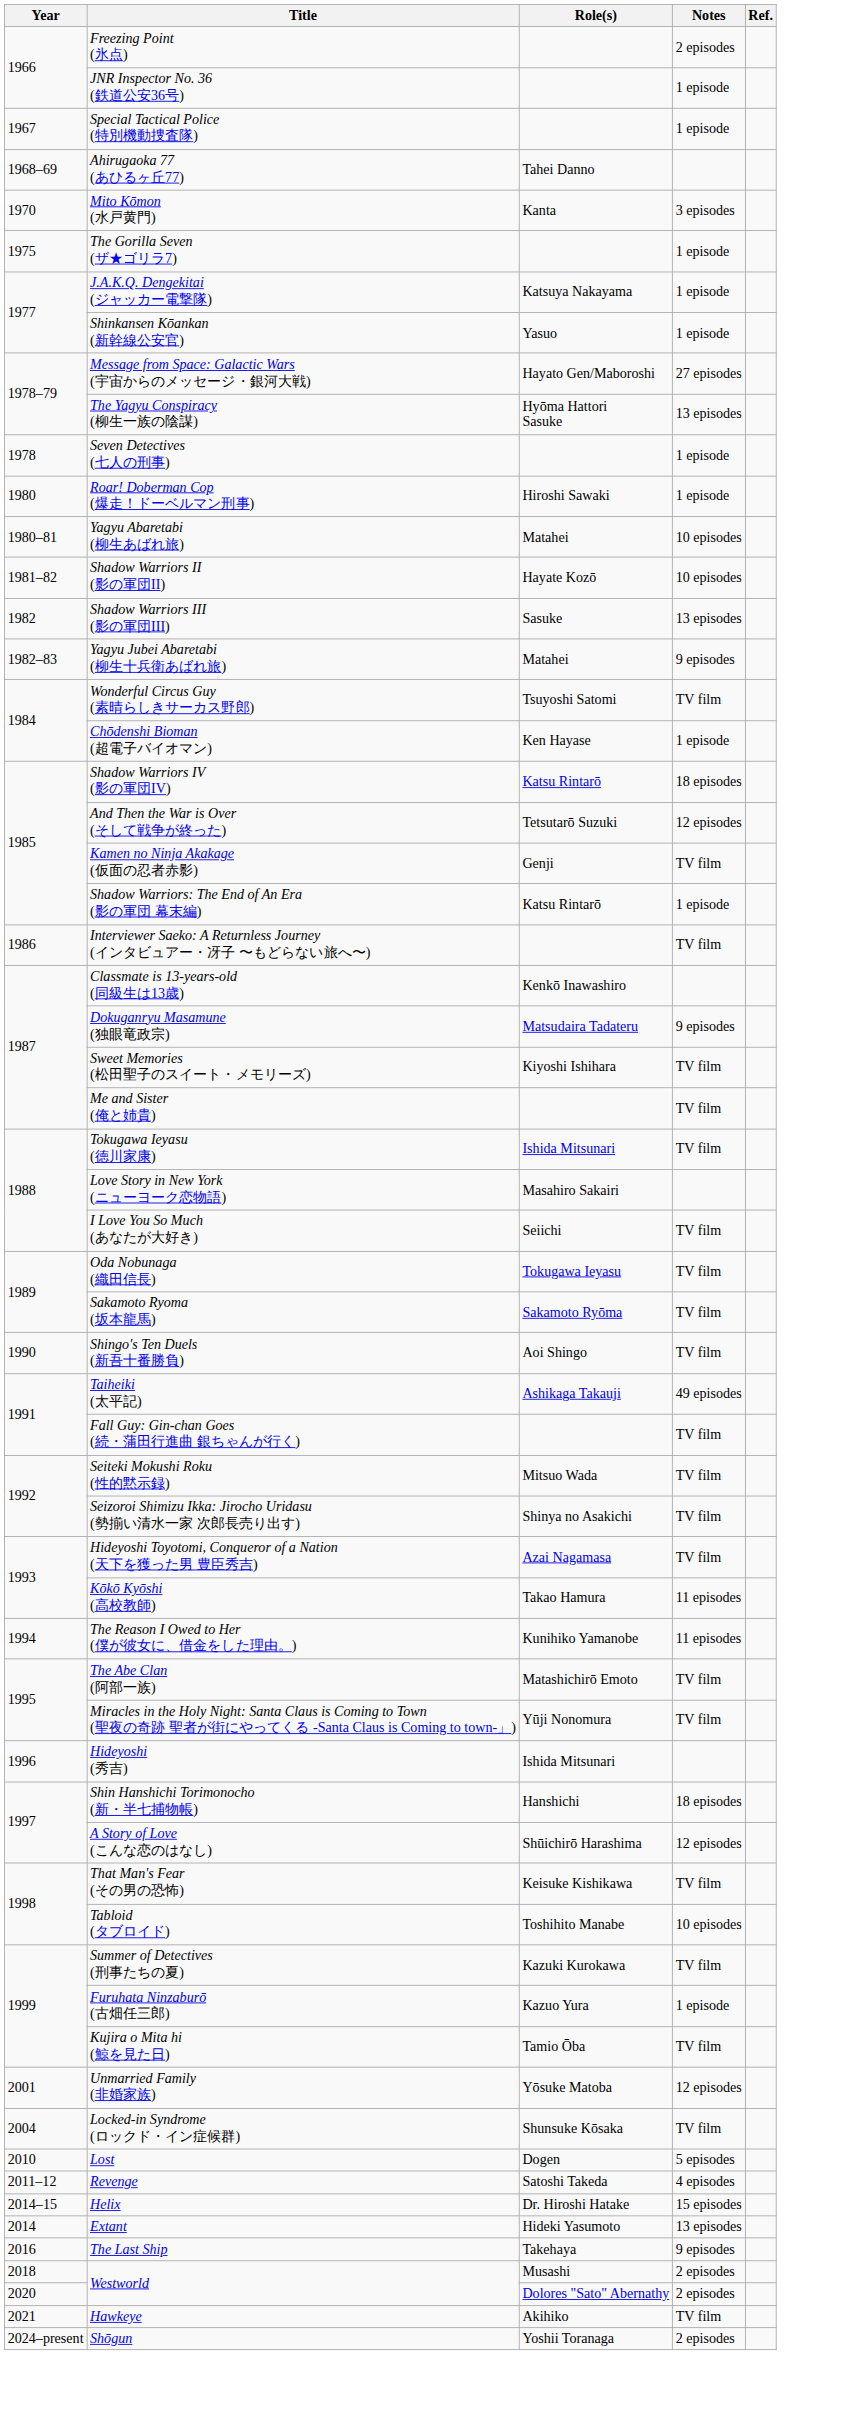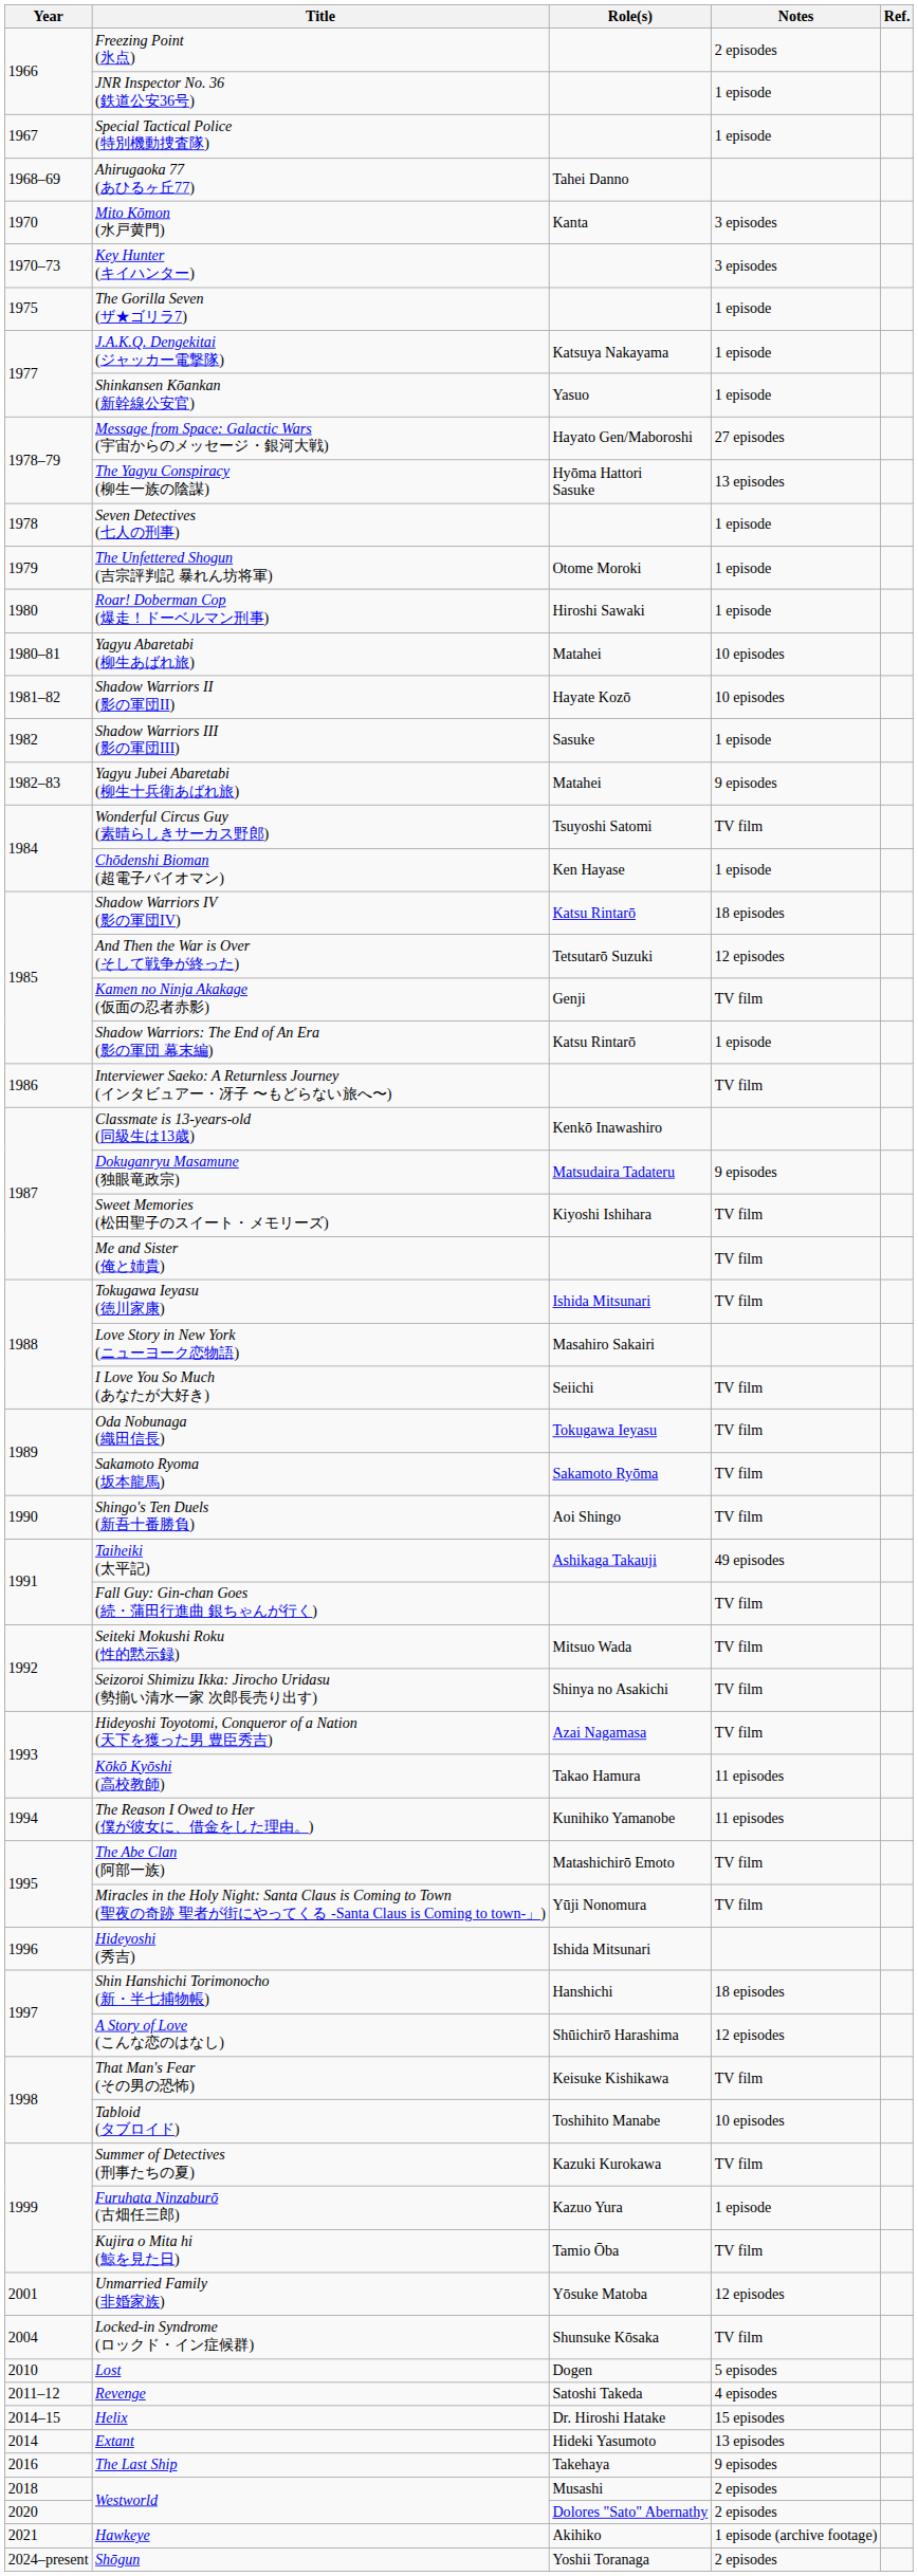 <table class="wikitable sortable">
 <tr>
 <th>Year</th>
 <th>Title</th>
 <th>Role(s)</th>
 <th>Notes</th>
 <th class="unsortable">Ref.</th>
 </tr>
 <tr>
 <td rowspan=2>1966</td>
 <td><em>Freezing Point</em><br>(<a href='#'>氷点</a>)</td>
 <td></td>
 <td>2 episodes</td>
 <td></td>
 </tr>
 <tr>
 <td><em>JNR Inspector No. 36</em><br>(<a href='#'>鉄道公安36号</a>)</td>
 <td></td>
 <td>1 episode</td>
 <td></td>
 </tr>
 <tr>
 <td>1967</td>
 <td><em>Special Tactical Police</em><br>(<a href='#'>特別機動捜査隊</a>)</td>
 <td></td>
 <td>1 episode</td>
 <td></td>
 </tr>
 <tr>
 <td>1968–69</td>
 <td><em>Ahirugaoka 77</em><br>(<a href='#'>あひるヶ丘77</a>)</td>
 <td>Tahei Danno</td>
 <td></td>
 <td></td>
 </tr>
 <tr>
 <td>1970</td>
 <td><em><a href='#'>Mito Kōmon</a></em><br>(水戸黄門)</td>
 <td>Kanta</td>
+<td>3 episodes</td>
+<td></td>
+</tr>
+<tr>
+<td>1970–73</td>
+<td><em><a href='#'>Key Hunter</a></em><br>(<a href='#'>キイハンター</a>)</td>
+<td></td>
 <td>3 episodes</td>
 <td></td>
 </tr>
 <tr>
 <td>1975</td>
 <td><em>The Gorilla Seven</em><br>(<a href='#'>ザ★ゴリラ7</a>)</td>
 <td></td>
 <td>1 episode</td>
 <td></td>
 </tr>
 <tr>
 <td rowspan=2>1977</td>
 <td><em><a href='#'>J.A.K.Q. Dengekitai</a></em><br> (<a href='#'>ジャッカー電撃隊</a>)</td>
 <td>Katsuya Nakayama</td>
 <td>1 episode</td>
 <td></td>
 </tr>
 <tr>
 <td><em>Shinkansen Kōankan</em><br>(<a href='#'>新幹線公安官</a>)</td>
 <td>Yasuo</td>
 <td>1 episode</td>
 <td></td>
 </tr>
 <tr>
 <td rowspan=2>1978–79</td>
 <td><em><a href='#'>Message from Space: Galactic Wars</a></em><br>(宇宙からのメッセージ・銀河大戦)</td>
 <td>Hayato Gen/Maboroshi</td>
 <td>27 episodes</td>
 <td></td>
 </tr>
 <tr>
 <td><em><a href='#'>The Yagyu Conspiracy</a></em><br>(柳生一族の陰謀)</td>
 <td>Hyōma Hattori<br>Sasuke</td>
 <td>13 episodes</td>
 <td></td>
 </tr>
 <tr>
 <td>1978</td>
 <td><em>Seven Detectives</em><br>(<a href='#'>七人の刑事</a>)</td>
 <td></td>
 <td>1 episode</td>
 <td></td>
 </tr>
 <tr>
+<td>1979</td>
+<td><em><a href='#'>The Unfettered Shogun</a></em><br>(吉宗評判記 暴れん坊将軍)</td>
+<td>Otome Moroki</td>
+<td>1 episode</td>
+<td></td>
+</tr>
+<tr>
 <td>1980</td>
 <td><em><a href='#'>Roar! Doberman Cop</a></em><br>(<a href='#'>爆走！ドーベルマン刑事</a>)</td>
 <td>Hiroshi Sawaki</td>
 <td>1 episode</td>
 <td></td>
 </tr>
 <tr>
 <td>1980–81</td>
 <td><em>Yagyu Abaretabi</em><br>(<a href='#'>柳生あばれ旅</a>)</td>
 <td>Matahei</td>
 <td>10 episodes</td>
 <td></td>
 </tr>
 <tr>
 <td>1981–82</td>
 <td><em>Shadow Warriors II</em><br>(<a href='#'>影の軍団II</a>)</td>
 <td>Hayate Kozō</td>
 <td>10 episodes</td>
 <td></td>
 </tr>
 <tr>
 <td>1982</td>
 <td><em>Shadow Warriors III</em><br>(<a href='#'>影の軍団III</a>)</td>
 <td>Sasuke</td>
-<td>13 episodes</td>
+<td>1 episode</td>
 <td></td>
 </tr>
 <tr>
 <td>1982–83</td>
 <td><em>Yagyu Jubei Abaretabi</em><br>(<a href='#'>柳生十兵衛あばれ旅</a>)</td>
 <td>Matahei</td>
 <td>9 episodes</td>
 <td></td>
 </tr>
 <tr>
 <td rowspan=2>1984</td>
 <td><em>Wonderful Circus Guy</em><br>(<a href='#'>素晴らしきサーカス野郎</a>)</td>
 <td>Tsuyoshi Satomi</td>
 <td>TV film</td>
 <td></td>
 </tr>
 <tr>
 <td><em><a href='#'>Chōdenshi Bioman</a></em><br>(超電子バイオマン)</td>
 <td>Ken Hayase</td>
 <td>1 episode</td>
 <td></td>
 </tr>
 <tr>
 <td rowspan=4>1985</td>
 <td><em>Shadow Warriors IV</em><br>(<a href='#'>影の軍団IV</a>)</td>
 <td><a href='#'>Katsu Rintarō</a></td>
 <td>18 episodes</td>
 <td></td>
 </tr>
 <tr>
 <td><em>And Then the War is Over</em><br>(<a href='#'>そして戦争が終った</a>)</td>
 <td>Tetsutarō Suzuki</td>
 <td>12 episodes</td>
 <td></td>
 </tr>
 <tr>
 <td><em><a href='#'>Kamen no Ninja Akakage</a></em><br>(仮面の忍者赤影)</td>
 <td>Genji</td>
 <td>TV film</td>
 <td></td>
 </tr>
 <tr>
 <td><em>Shadow Warriors: The End of An Era</em><br>(<a href='#'>影の軍団 幕末編</a>)</td>
 <td>Katsu Rintarō</td>
 <td>1 episode</td>
 <td></td>
 </tr>
 <tr>
 <td>1986</td>
 <td><em>Interviewer Saeko: A Returnless Journey</em><br>(インタビュアー・冴子 〜もどらない旅へ〜)</td>
 <td></td>
 <td>TV film</td>
 <td></td>
 </tr>
 <tr>
 <td rowspan=4>1987</td>
 <td><em>Classmate is 13-years-old</em><br>(<a href='#'>同級生は13歳</a>)</td>
 <td>Kenkō Inawashiro</td>
 <td></td>
 <td></td>
 </tr>
 <tr>
 <td><em><a href='#'>Dokuganryu Masamune</a></em><br>(独眼竜政宗)</td>
 <td><a href='#'>Matsudaira Tadateru</a></td>
 <td>9 episodes</td>
 <td></td>
 </tr>
 <tr>
 <td><em>Sweet Memories</em><br>(松田聖子のスイート・メモリーズ)</td>
 <td>Kiyoshi Ishihara</td>
 <td>TV film</td>
 <td></td>
 </tr>
 <tr>
 <td><em>Me and Sister</em><br>(<a href='#'>俺と姉貴</a>)</td>
 <td></td>
 <td>TV film</td>
 <td></td>
 </tr>
 <tr>
 <td rowspan=3>1988</td>
 <td><em>Tokugawa Ieyasu</em><br>(<a href='#'>徳川家康</a>)</td>
 <td><a href='#'>Ishida Mitsunari</a></td>
 <td>TV film</td>
 <td></td>
 </tr>
 <tr>
 <td><em>Love Story in New York</em><br>(<a href='#'>ニューヨーク恋物語</a>)</td>
 <td>Masahiro Sakairi</td>
 <td></td>
 <td></td>
 </tr>
 <tr>
 <td><em>I Love You So Much</em><br>(あなたが大好き)</td>
 <td>Seiichi</td>
 <td>TV film</td>
 <td></td>
 </tr>
 <tr>
 <td rowspan=2>1989</td>
 <td><em>Oda Nobunaga</em><br>(<a href='#'>織田信長</a>)</td>
 <td><a href='#'>Tokugawa Ieyasu</a></td>
 <td>TV film</td>
 <td></td>
 </tr>
 <tr>
 <td><em>Sakamoto Ryoma</em><br>(<a href='#'>坂本龍馬</a>)</td>
 <td><a href='#'>Sakamoto Ryōma</a></td>
 <td>TV film</td>
 <td></td>
 </tr>
 <tr>
 <td>1990</td>
 <td><em>Shingo's Ten Duels</em><br>(<a href='#'>新吾十番勝負</a>)</td>
 <td>Aoi Shingo</td>
 <td>TV film</td>
 <td></td>
 </tr>
 <tr>
 <td rowspan=2>1991</td>
 <td><em><a href='#'>Taiheiki</a></em><br>(太平記)</td>
 <td><a href='#'>Ashikaga Takauji</a></td>
 <td>49 episodes</td>
 <td></td>
 </tr>
 <tr>
 <td><em>Fall Guy: Gin-chan Goes</em><br>(<a href='#'>続・蒲田行進曲 銀ちゃんが行く</a>)</td>
 <td></td>
 <td>TV film</td>
 <td></td>
 </tr>
 <tr>
 <td rowspan=2>1992</td>
 <td><em>Seiteki Mokushi Roku</em><br>(<a href='#'>性的黙示録</a>)</td>
 <td>Mitsuo Wada</td>
 <td>TV film</td>
 <td></td>
 </tr>
 <tr>
 <td><em>Seizoroi Shimizu Ikka: Jirocho Uridasu</em><br>(勢揃い清水一家 次郎長売り出す)</td>
 <td>Shinya no Asakichi</td>
 <td>TV film</td>
 <td></td>
 </tr>
 <tr>
 <td rowspan=2>1993</td>
 <td><em>Hideyoshi Toyotomi, Conqueror of a Nation</em><br>(<a href='#'>天下を獲った男 豊臣秀吉</a>)</td>
 <td><a href='#'>Azai Nagamasa</a></td>
 <td>TV film</td>
 <td></td>
 </tr>
 <tr>
 <td><em><a href='#'>Kōkō Kyōshi</a></em><br>(<a href='#'>高校教師</a>)</td>
 <td>Takao Hamura</td>
 <td>11 episodes</td>
 <td></td>
 </tr>
 <tr>
 <td>1994</td>
 <td><em>The Reason I Owed to Her</em><br>(<a href='#'>僕が彼女に、借金をした理由。</a>)</td>
 <td>Kunihiko Yamanobe</td>
 <td>11 episodes</td>
 <td></td>
 </tr>
 <tr>
 <td rowspan=2>1995</td>
 <td><em><a href='#'>The Abe Clan</a></em><br>(阿部一族)</td>
 <td>Matashichirō Emoto</td>
 <td>TV film</td>
 <td></td>
 </tr>
 <tr>
 <td><em>Miracles in the Holy Night: Santa Claus is Coming to Town</em><br>(<a href='#'>聖夜の奇跡 聖者が街にやってくる -Santa Claus is Coming to town-」</a>)</td>
 <td>Yūji Nonomura</td>
 <td>TV film</td>
 <td></td>
 </tr>
 <tr>
 <td>1996</td>
 <td><em><a href='#'>Hideyoshi</a></em><br>(秀吉)</td>
 <td>Ishida Mitsunari</td>
 <td></td>
 <td></td>
 </tr>
 <tr>
 <td rowspan=2>1997</td>
 <td><em>Shin Hanshichi Torimonocho</em><br>(<a href='#'>新・半七捕物帳</a>)</td>
 <td>Hanshichi</td>
 <td>18 episodes</td>
 <td></td>
 </tr>
 <tr>
 <td><em><a href='#'>A Story of Love</a></em><br>(こんな恋のはなし)</td>
 <td>Shūichirō Harashima</td>
 <td>12 episodes</td>
 <td></td>
 </tr>
 <tr>
 <td rowspan=2>1998</td>
 <td><em>That Man's Fear</em><br>(その男の恐怖)</td>
 <td>Keisuke Kishikawa</td>
 <td>TV film</td>
 <td></td>
 </tr>
 <tr>
 <td><em>Tabloid</em><br>(<a href='#'>タブロイド</a>)</td>
 <td>Toshihito Manabe</td>
 <td>10 episodes</td>
 <td></td>
 </tr>
 <tr>
 <td rowspan=3>1999</td>
 <td><em>Summer of Detectives</em><br>(刑事たちの夏)</td>
 <td>Kazuki Kurokawa</td>
 <td>TV film</td>
 <td></td>
 </tr>
 <tr>
 <td><em><a href='#'>Furuhata Ninzaburō</a></em><br>(古畑任三郎)</td>
 <td>Kazuo Yura</td>
 <td>1 episode</td>
 <td></td>
 </tr>
 <tr>
 <td><em>Kujira o Mita hi</em><br>(<a href='#'>鯨を見た日</a>)</td>
 <td>Tamio Ōba</td>
 <td>TV film</td>
 <td></td>
 </tr>
 <tr>
 <td>2001</td>
 <td><em>Unmarried Family</em><br>(<a href='#'>非婚家族</a>)</td>
 <td>Yōsuke Matoba</td>
 <td>12 episodes</td>
 <td></td>
 </tr>
 <tr>
 <td>2004</td>
 <td><em>Locked-in Syndrome</em><br>(ロックド・イン症候群)</td>
 <td>Shunsuke Kōsaka</td>
 <td>TV film</td>
 <td></td>
 </tr>
 <tr>
 <td>2010</td>
 <td><em><a href='#'>Lost</a></em></td>
 <td>Dogen</td>
 <td>5 episodes</td>
 <td></td>
 </tr>
 <tr>
 <td>2011–12</td>
 <td><em><a href='#'>Revenge</a></em></td>
 <td>Satoshi Takeda</td>
 <td>4 episodes</td>
 <td></td>
 </tr>
 <tr>
 <td>2014–15</td>
 <td><em><a href='#'>Helix</a></em></td>
 <td>Dr. Hiroshi Hatake</td>
 <td>15 episodes</td>
 <td></td>
 </tr>
 <tr>
 <td>2014</td>
 <td><em><a href='#'>Extant</a></em></td>
 <td>Hideki Yasumoto</td>
 <td>13 episodes</td>
 <td></td>
 </tr>
 <tr>
 <td>2016</td>
 <td><em><a href='#'>The Last Ship</a></em></td>
 <td>Takehaya</td>
 <td>9 episodes</td>
 <td></td>
 </tr>
 <tr>
 <td>2018</td>
 <td rowspan="2"><em><a href='#'>Westworld</a></em></td>
 <td>Musashi</td>
 <td>2 episodes</td>
 <td></td>
 </tr>
 <tr>
 <td>2020</td>
 <td><a href='#'>Dolores "Sato" Abernathy</a></td>
 <td>2 episodes</td>
 <td></td>
 </tr>
 <tr>
 <td>2021</td>
 <td><em><a href='#'>Hawkeye</a></em></td>
 <td>Akihiko</td>
-<td>TV film</td>
+<td>1 episode (archive footage)</td>
 <td></td>
 </tr>
 <tr>
 <td>2024–present</td>
 <td><em><a href='#'>Shōgun</a></em></td>
 <td>Yoshii Toranaga</td>
 <td>2 episodes</td>
 <td></td>
 </tr>
 </table>
